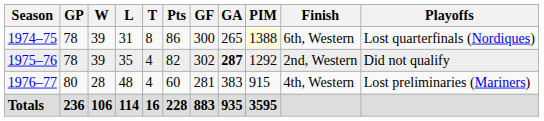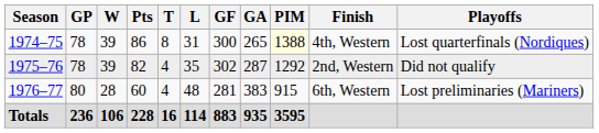 <table class="wikitable">
 <tr>
 <th>Season</th>
 <th>GP</th>
 <th>W</th>
+<th>Pts</th>
+<th>T</th>
 <th>L</th>
-<th>T</th>
-<th>Pts</th>
 <th>GF</th>
 <th>GA</th>
 <th>PIM</th>
 <th>Finish</th>
 <th>Playoffs</th>
 </tr>
 <tr>
 <td><a href='#'>1974–75</a></td>
 <td>78</td>
 <td>39</td>
+<td>86</td>
+<td>8</td>
 <td>31</td>
-<td>8</td>
-<td>86</td>
 <td>300</td>
 <td>265</td>
 <td style="background: lightyellow;">1388</td>
-<td>6th, Western</td>
+<td>4th, Western</td>
 <td>Lost quarterfinals (<a href='#'>Nordiques</a>)</td>
 </tr>
 <tr bgcolor="#eeeeee">
 <td><a href='#'>1975–76</a></td>
 <td>78</td>
 <td>39</td>
+<td>82</td>
+<td>4</td>
 <td>35</td>
-<td>4</td>
-<td>82</td>
 <td>302</td>
-<td><strong>287</strong></td>
+<td>287</td>
 <td>1292</td>
 <td>2nd, Western</td>
 <td>Did not qualify</td>
 </tr>
 <tr>
 <td><a href='#'>1976–77</a></td>
 <td>80</td>
 <td>28</td>
+<td>60</td>
+<td>4</td>
 <td>48</td>
-<td>4</td>
-<td>60</td>
 <td>281</td>
 <td>383</td>
 <td>915</td>
-<td>4th, Western</td>
+<td>6th, Western</td>
 <td>Lost preliminaries (<a href='#'>Mariners</a>)</td>
 </tr>
 <tr bgcolor="#dddddd">
 <td><strong>Totals</strong></td>
 <td><strong>236</strong></td>
 <td><strong>106</strong></td>
+<td><strong>228</strong></td>
+<td><strong>16</strong></td>
 <td><strong>114</strong></td>
-<td><strong>16</strong></td>
-<td><strong>228</strong></td>
 <td><strong>883</strong></td>
 <td><strong>935</strong></td>
 <td><strong>3595</strong></td>
 <td></td>
 <td></td>
 </tr>
 </table>
